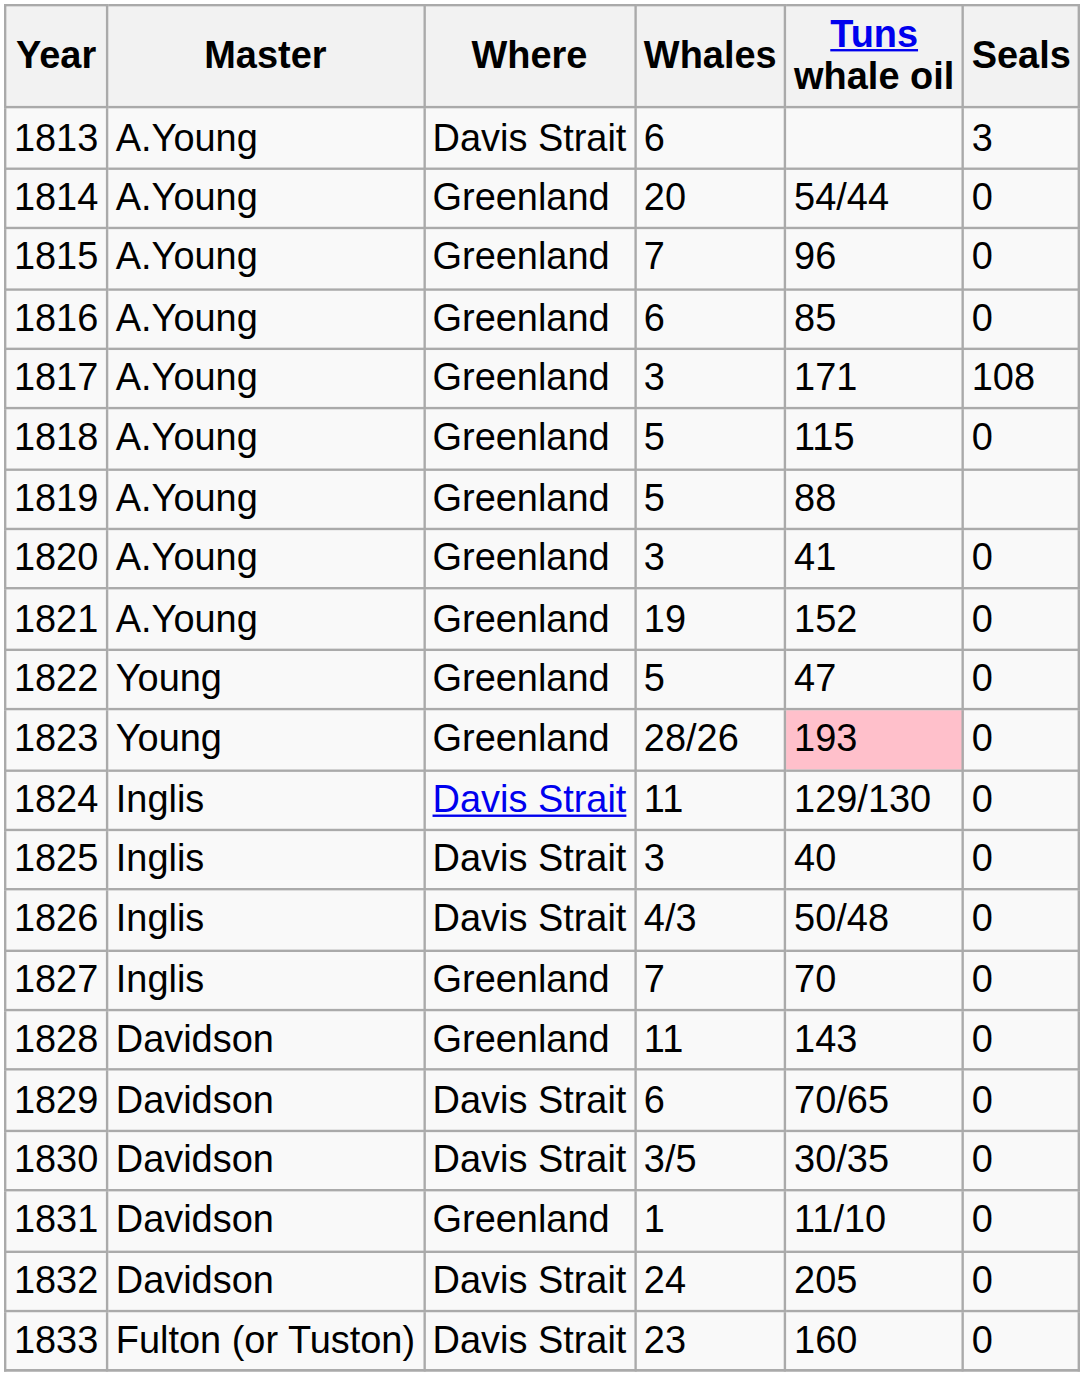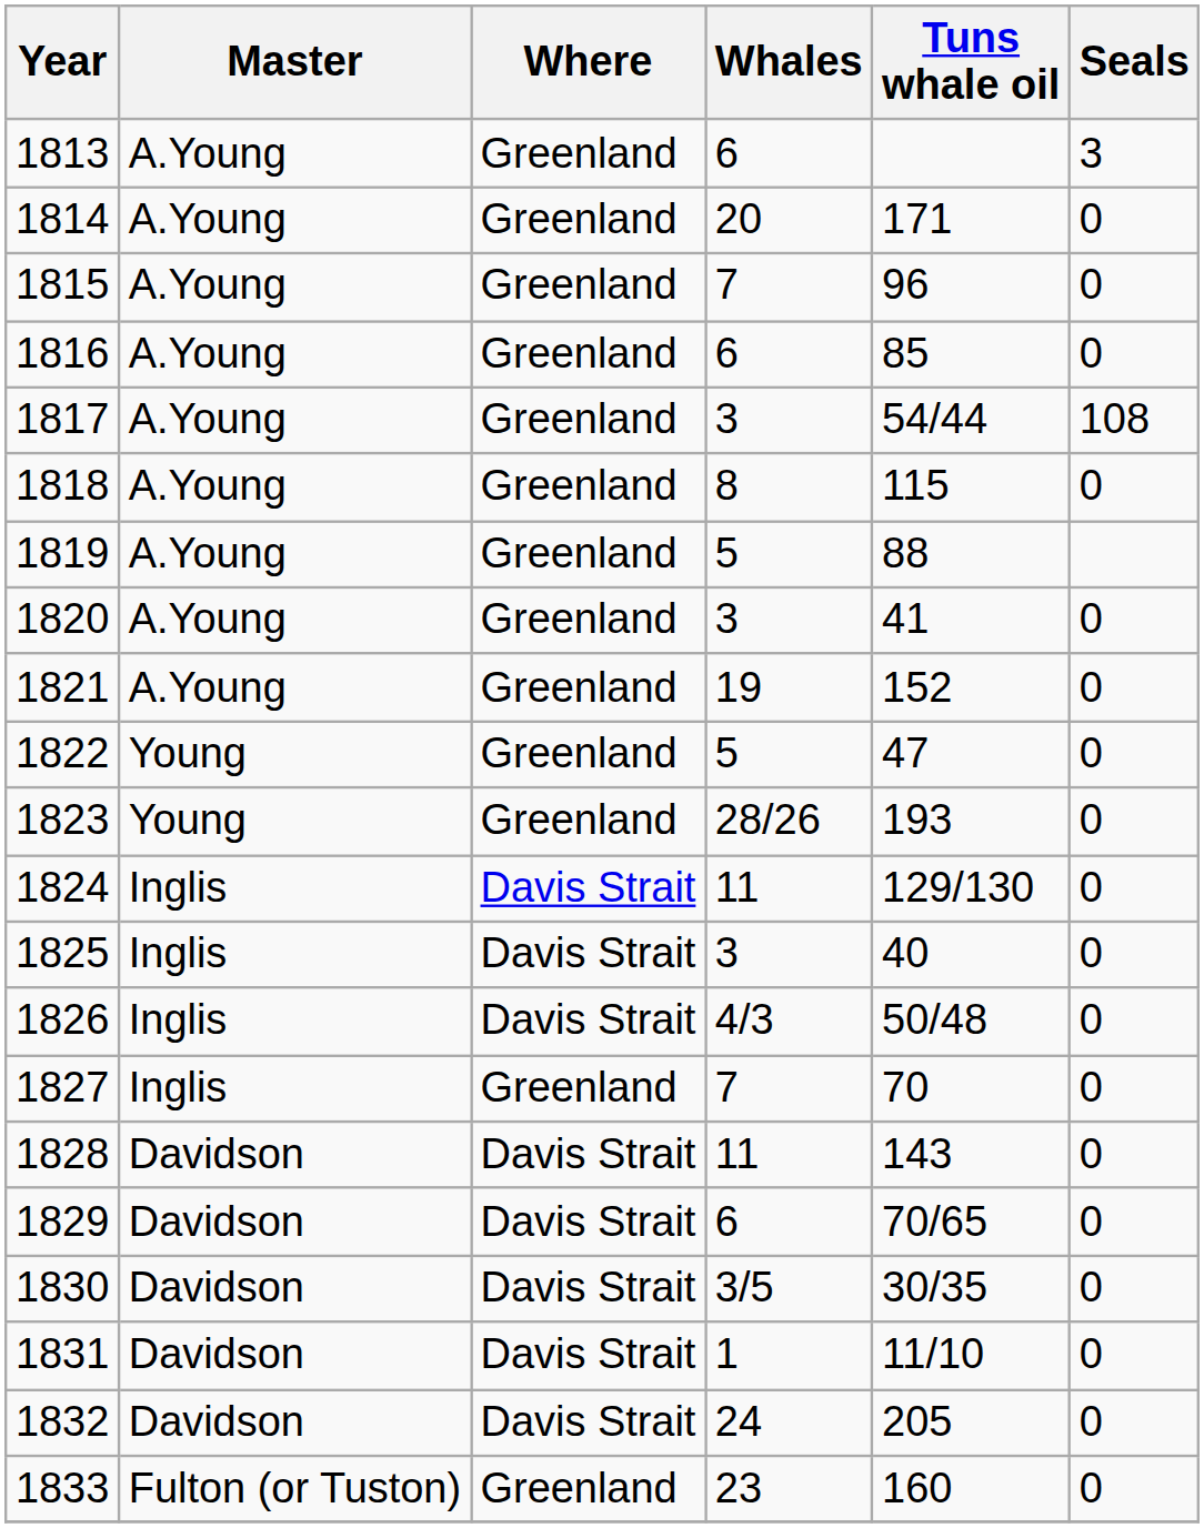 <table class=" wikitable">
 <tr>
 <th>Year</th>
 <th>Master</th>
 <th>Where</th>
 <th>Whales</th>
 <th><a href='#'>Tuns</a> <br>whale oil</th>
 <th>Seals</th>
 </tr>
 <tr>
 <td>1813</td>
 <td>A.Young</td>
-<td>Davis Strait</td>
+<td>Greenland</td>
 <td>6</td>
 <td></td>
 <td>3</td>
 </tr>
 <tr>
 <td>1814</td>
 <td>A.Young</td>
 <td>Greenland</td>
 <td>20</td>
-<td>54/44</td>
+<td>171</td>
 <td>0</td>
 </tr>
 <tr>
 <td>1815</td>
 <td>A.Young</td>
 <td>Greenland</td>
 <td>7</td>
 <td>96</td>
 <td>0</td>
 </tr>
 <tr>
 <td>1816</td>
 <td>A.Young</td>
 <td>Greenland</td>
 <td>6</td>
 <td>85</td>
 <td>0</td>
 </tr>
 <tr>
 <td>1817</td>
 <td>A.Young</td>
 <td>Greenland</td>
 <td>3</td>
-<td>171</td>
+<td>54/44</td>
 <td>108</td>
 </tr>
 <tr>
 <td>1818</td>
 <td>A.Young</td>
 <td>Greenland</td>
-<td>5</td>
+<td>8</td>
 <td>115</td>
 <td>0</td>
 </tr>
 <tr>
 <td>1819</td>
 <td>A.Young</td>
 <td>Greenland</td>
 <td>5</td>
 <td>88</td>
 <td></td>
 </tr>
 <tr>
 <td>1820</td>
 <td>A.Young</td>
 <td>Greenland</td>
 <td>3</td>
 <td>41</td>
 <td>0</td>
 </tr>
 <tr>
 <td>1821</td>
 <td>A.Young</td>
 <td>Greenland</td>
 <td>19</td>
 <td>152</td>
 <td>0</td>
 </tr>
 <tr>
 <td>1822</td>
 <td>Young</td>
 <td>Greenland</td>
 <td>5</td>
 <td>47</td>
 <td>0</td>
 </tr>
 <tr>
 <td>1823</td>
 <td>Young</td>
 <td>Greenland</td>
 <td>28/26</td>
-<td style="background: pink;">193</td>
+<td>193</td>
 <td>0</td>
 </tr>
 <tr>
 <td>1824</td>
 <td>Inglis</td>
 <td><a href='#'>Davis Strait</a></td>
 <td>11</td>
 <td>129/130</td>
 <td>0</td>
 </tr>
 <tr>
 <td>1825</td>
 <td>Inglis</td>
 <td>Davis Strait</td>
 <td>3</td>
 <td>40</td>
 <td>0</td>
 </tr>
 <tr>
 <td>1826</td>
 <td>Inglis</td>
 <td>Davis Strait</td>
 <td>4/3</td>
 <td>50/48</td>
 <td>0</td>
 </tr>
 <tr>
 <td>1827</td>
 <td>Inglis</td>
 <td>Greenland</td>
 <td>7</td>
 <td>70</td>
 <td>0</td>
 </tr>
 <tr>
 <td>1828</td>
 <td>Davidson</td>
-<td>Greenland</td>
+<td>Davis Strait</td>
 <td>11</td>
 <td>143</td>
 <td>0</td>
 </tr>
 <tr>
 <td>1829</td>
 <td>Davidson</td>
 <td>Davis Strait</td>
 <td>6</td>
 <td>70/65</td>
 <td>0</td>
 </tr>
 <tr>
 <td>1830</td>
 <td>Davidson</td>
 <td>Davis Strait</td>
 <td>3/5</td>
 <td>30/35</td>
 <td>0</td>
 </tr>
 <tr>
 <td>1831</td>
 <td>Davidson</td>
-<td>Greenland</td>
+<td>Davis Strait</td>
 <td>1</td>
 <td>11/10</td>
 <td>0</td>
 </tr>
 <tr>
 <td>1832</td>
 <td>Davidson</td>
 <td>Davis Strait</td>
 <td>24</td>
 <td>205</td>
 <td>0</td>
 </tr>
 <tr>
 <td>1833</td>
 <td>Fulton (or Tuston)</td>
-<td>Davis Strait</td>
+<td>Greenland</td>
 <td>23</td>
 <td>160</td>
 <td>0</td>
 </tr>
 <tr>
 </tr>
 </table>
